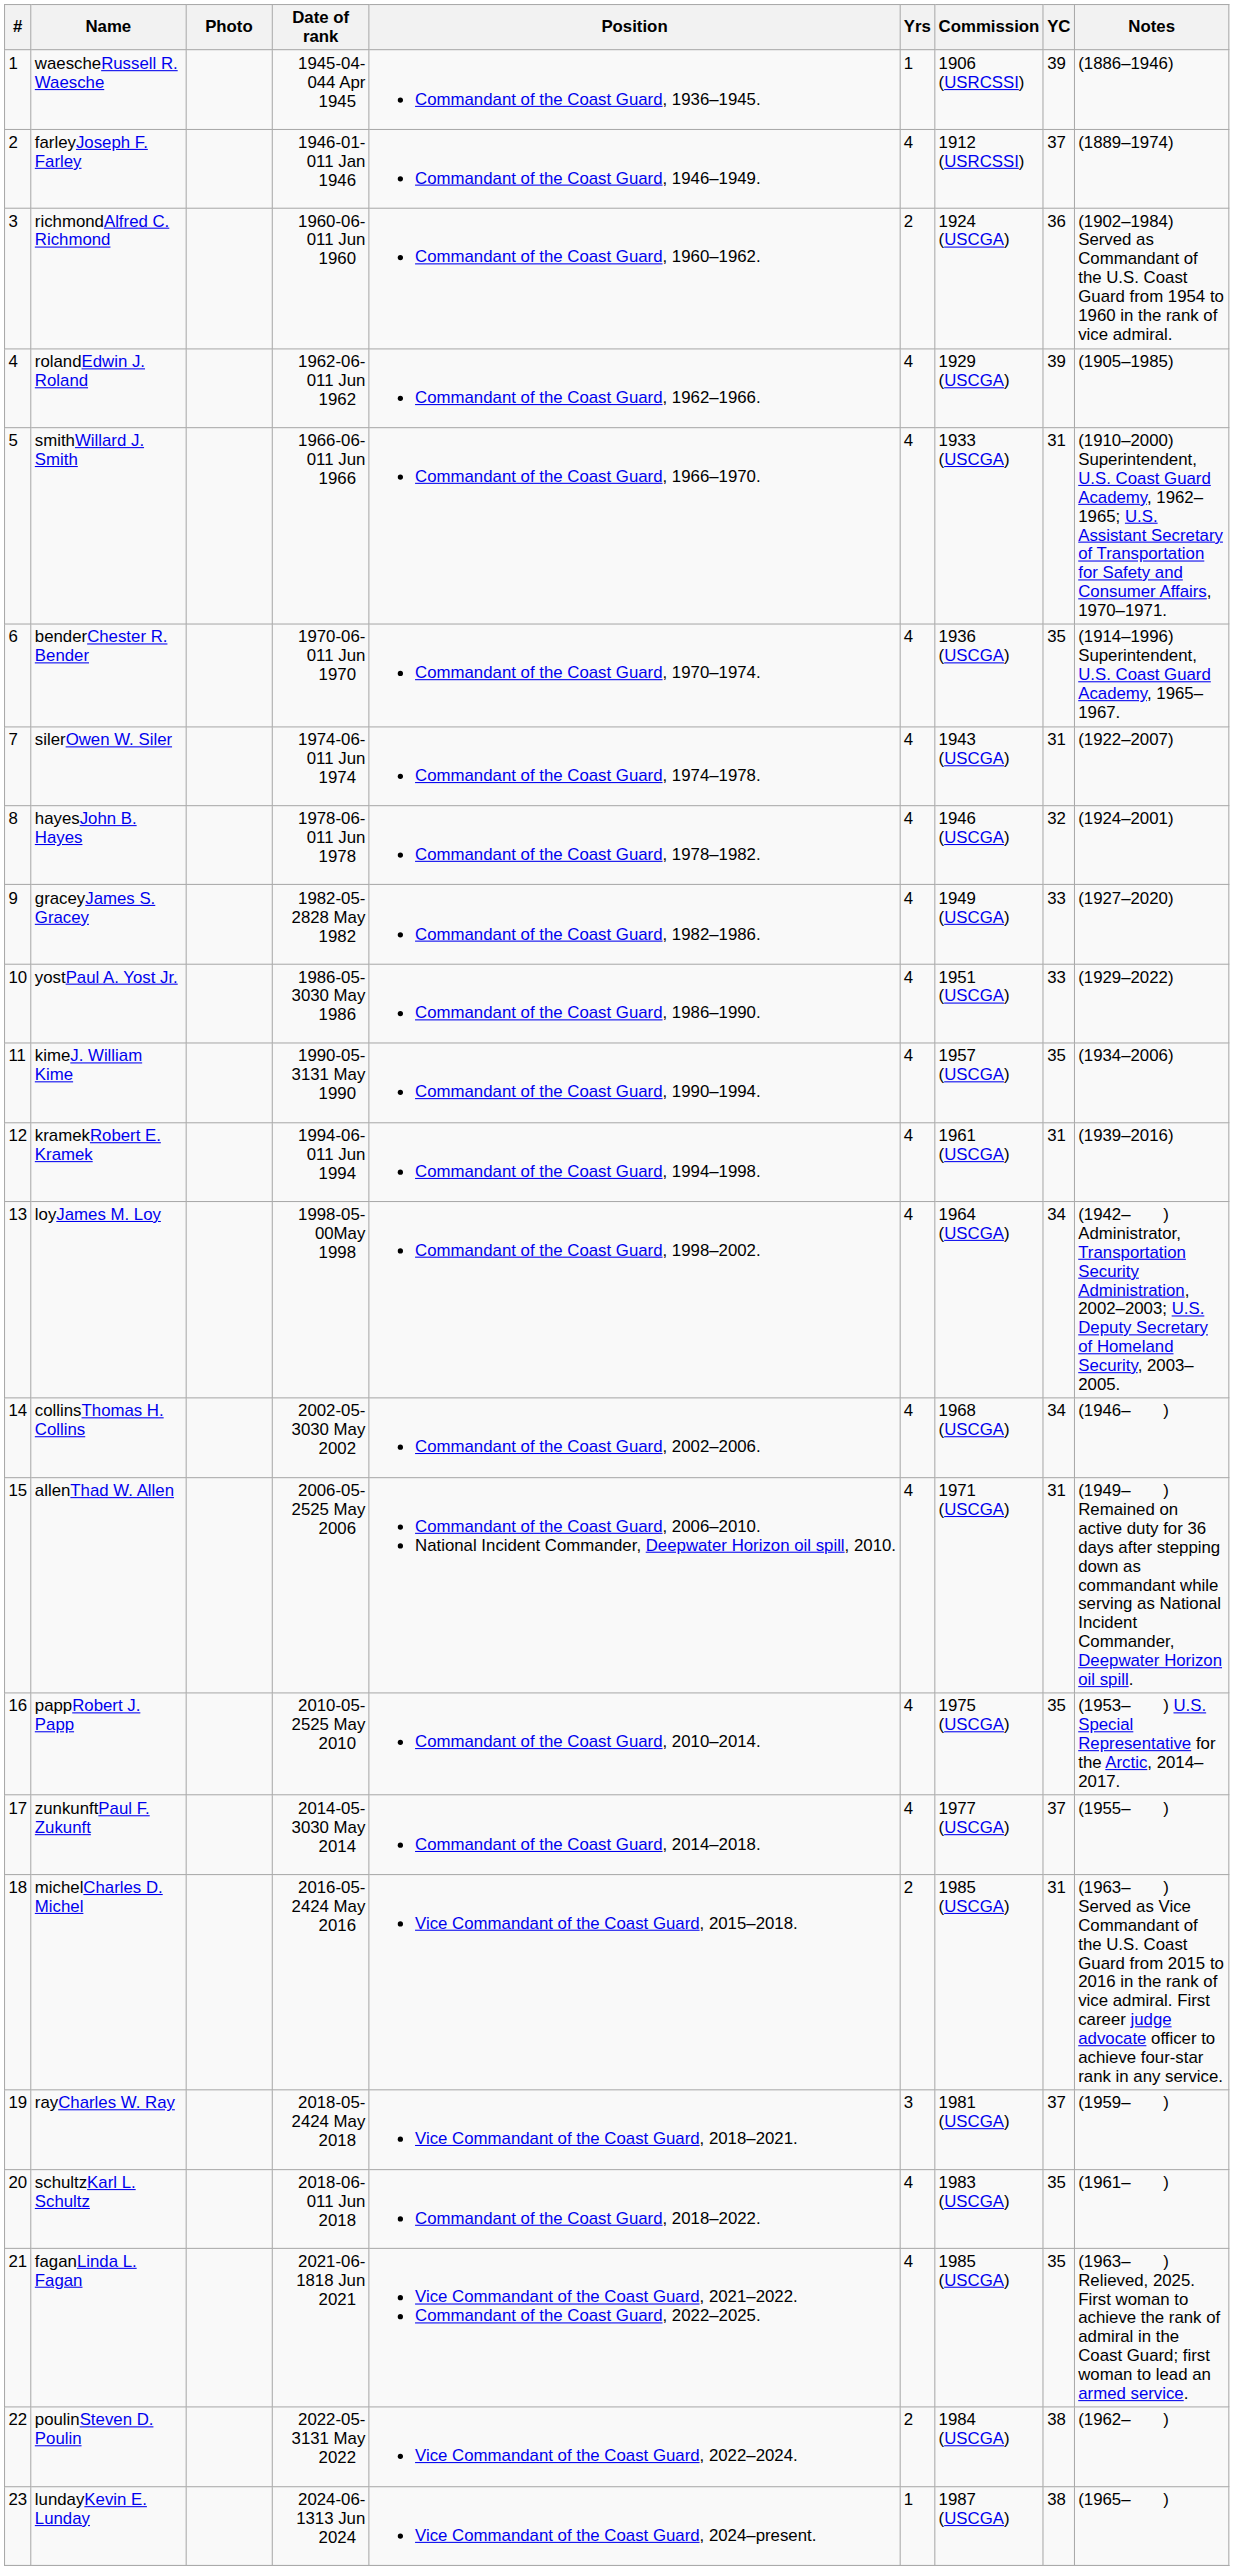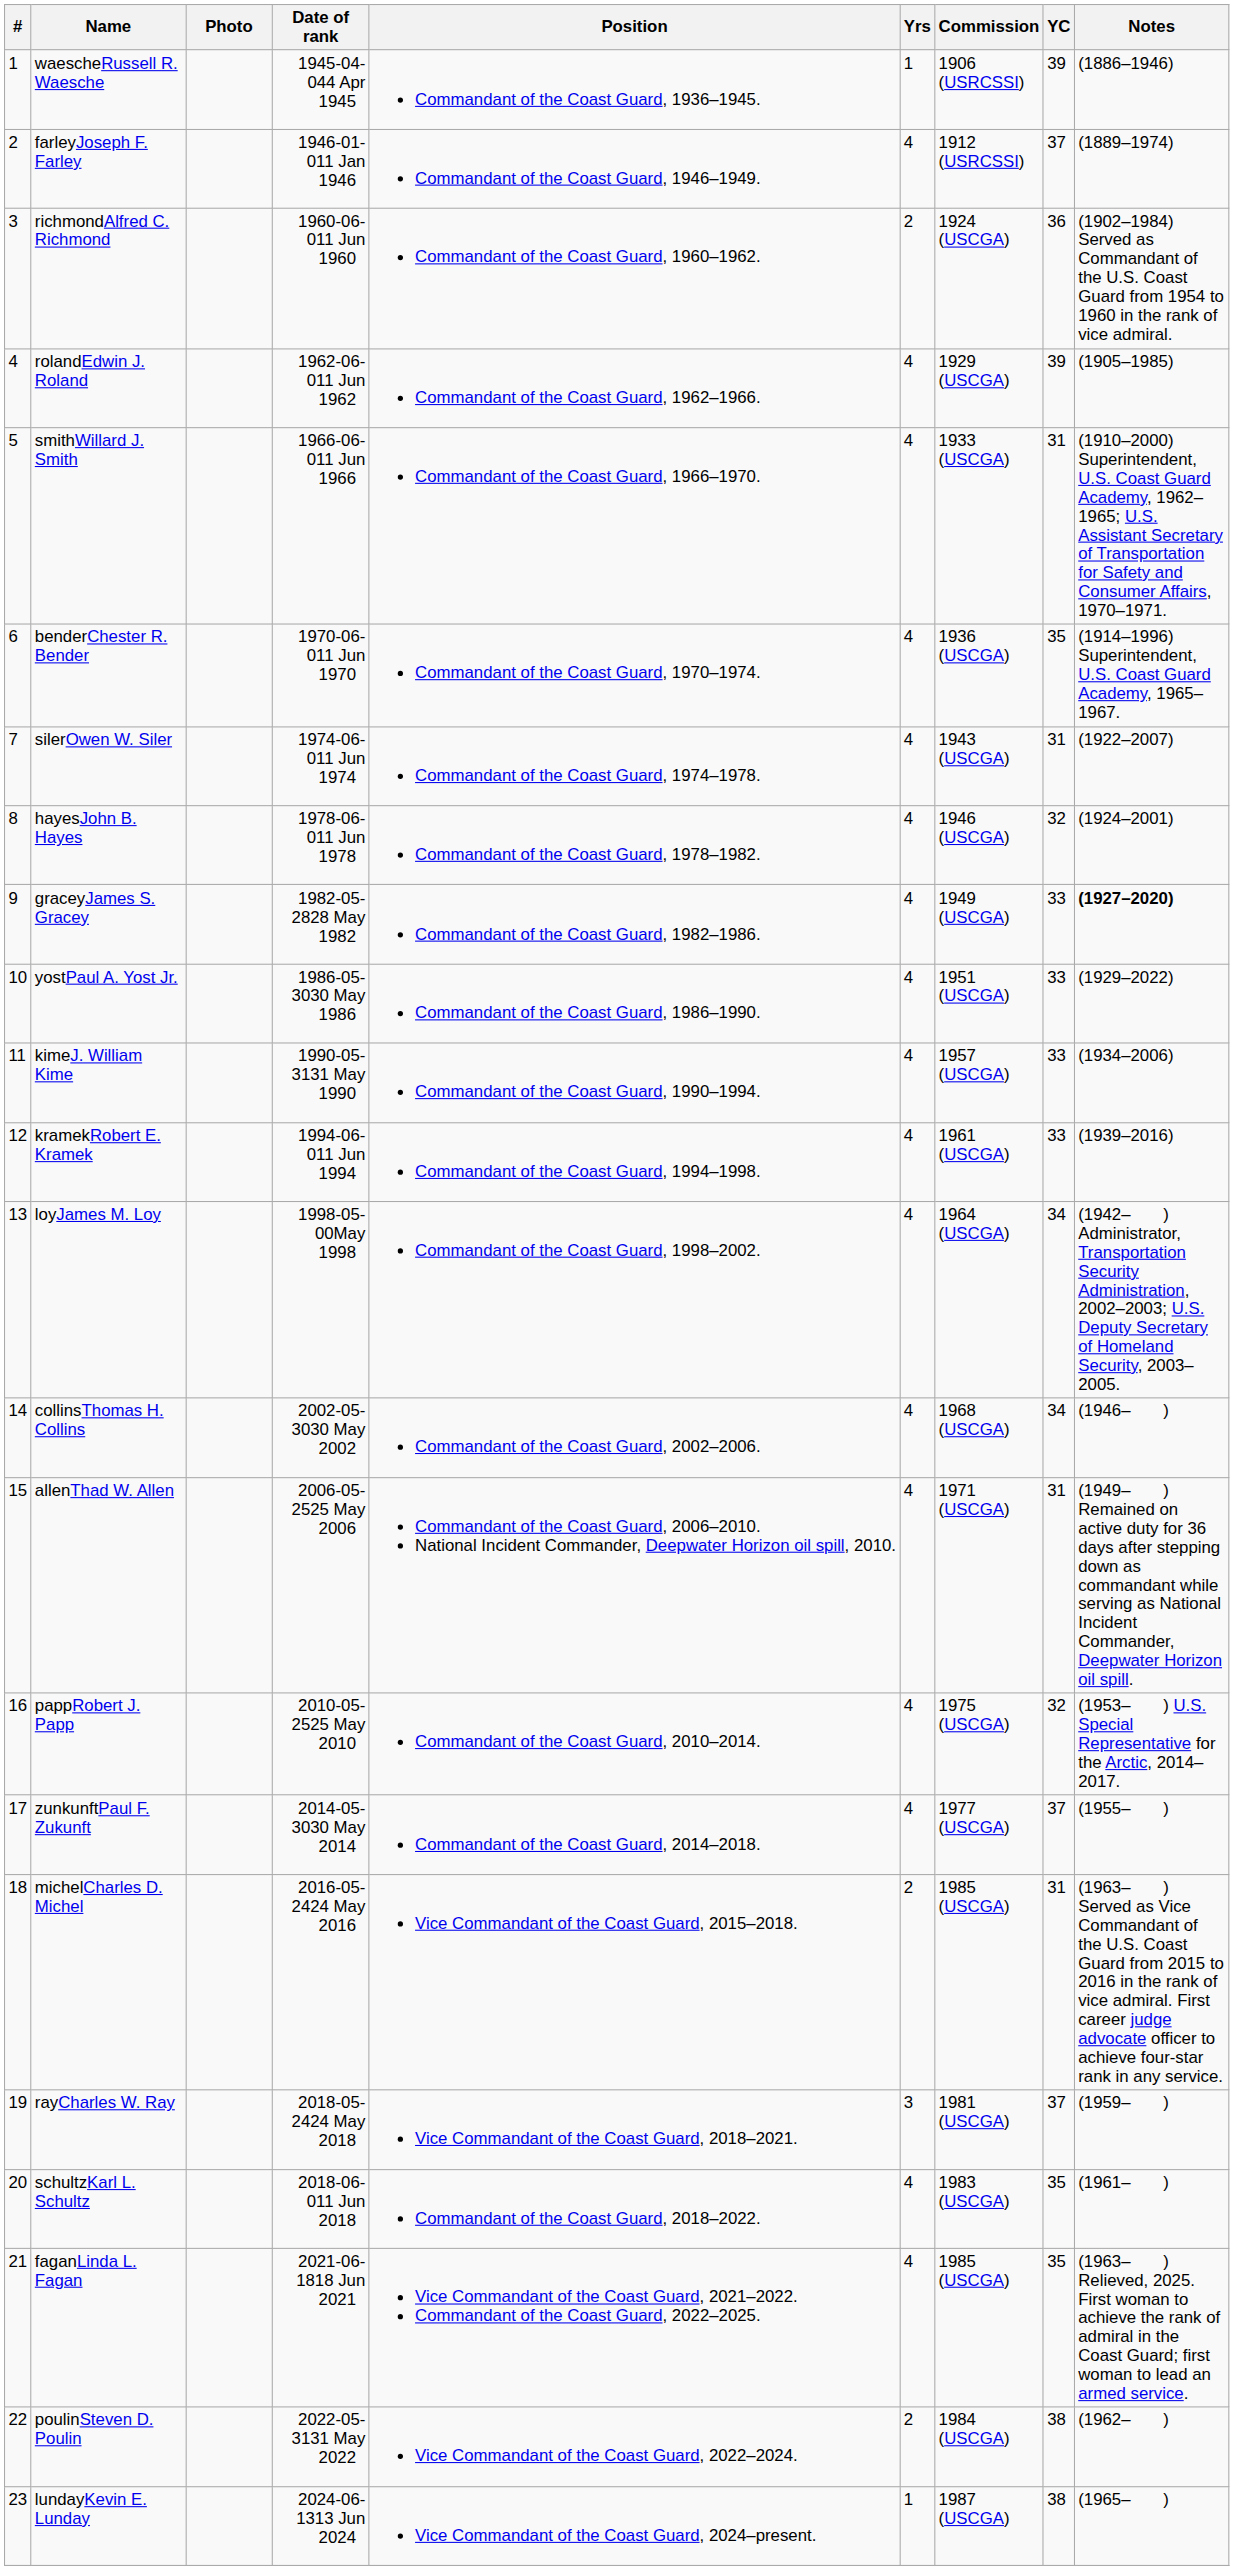 <table class="wikitable sortable">
 <tr>
 <th class="unsortable">#</th>
 <th width=140>Name</th>
 <th width=75 class="unsortable">Photo</th>
 <th width=85>Date of rank</th>
 <th class="unsortable">Position</th>
 <th width=20>Yrs</th>
 <th width=85>Commission</th>
 <th width=20>YC</th>
 <th width=140 class="unsortable">Notes</th>
 </tr>
 <tr valign=top>
 <td>1</td>
 <td><span>waesche</span><a href='#'>Russell R. Waesche</a></td>
 <td></td>
 <td align="right"><span>1945-04-04</span>4 Apr 1945  </td>
 <td><br><ul><li><a href='#'>Commandant of the Coast Guard</a>, 1936–1945.</li></ul></td>
 <td>1</td>
 <td>1906 (<a href='#'>USRCSSI</a>)</td>
 <td>39</td>
 <td>(1886–1946)</td>
 </tr>
 <tr valign=top>
 <td>2</td>
 <td><span>farley</span><a href='#'>Joseph F. Farley</a></td>
 <td></td>
 <td align="right"><span>1946-01-01</span>1 Jan 1946  </td>
 <td><br><ul><li><a href='#'>Commandant of the Coast Guard</a>, 1946–1949.</li></ul></td>
 <td>4</td>
 <td>1912 (<a href='#'>USRCSSI</a>)</td>
 <td>37</td>
 <td>(1889–1974)</td>
 </tr>
 <tr valign=top>
 <td>3</td>
 <td><span>richmond</span><a href='#'>Alfred C. Richmond</a></td>
 <td></td>
 <td align="right"><span>1960-06-01</span>1 Jun 1960  </td>
 <td><br><ul><li><a href='#'>Commandant of the Coast Guard</a>, 1960–1962.</li></ul></td>
 <td>2</td>
 <td>1924 (<a href='#'>USCGA</a>)</td>
 <td>36</td>
 <td>(1902–1984) Served as Commandant of the U.S. Coast Guard from 1954 to 1960 in the rank of vice admiral.</td>
 </tr>
 <tr valign=top>
 <td>4</td>
 <td><span>roland</span><a href='#'>Edwin J. Roland</a></td>
 <td></td>
 <td align="right"><span>1962-06-01</span>1 Jun 1962  </td>
 <td><br><ul><li><a href='#'>Commandant of the Coast Guard</a>, 1962–1966.</li></ul></td>
 <td>4</td>
 <td>1929 (<a href='#'>USCGA</a>)</td>
 <td>39</td>
 <td>(1905–1985)</td>
 </tr>
 <tr valign=top>
 <td>5</td>
 <td><span>smith</span><a href='#'>Willard J. Smith</a></td>
 <td></td>
 <td align="right"><span>1966-06-01</span>1 Jun 1966  </td>
 <td><br><ul><li><a href='#'>Commandant of the Coast Guard</a>, 1966–1970.</li></ul></td>
 <td>4</td>
 <td>1933 (<a href='#'>USCGA</a>)</td>
 <td>31</td>
 <td>(1910–2000) Superintendent, <a href='#'>U.S. Coast Guard Academy</a>, 1962–1965; <a href='#'>U.S. Assistant Secretary of Transportation for Safety and Consumer Affairs</a>, 1970–1971.</td>
 </tr>
 <tr valign=top>
 <td>6</td>
 <td><span>bender</span><a href='#'>Chester R. Bender</a></td>
 <td></td>
 <td align="right"><span>1970-06-01</span>1 Jun 1970  </td>
 <td><br><ul><li><a href='#'>Commandant of the Coast Guard</a>, 1970–1974.</li></ul></td>
 <td>4</td>
 <td>1936 (<a href='#'>USCGA</a>)</td>
 <td>35</td>
 <td>(1914–1996) Superintendent, <a href='#'>U.S. Coast Guard Academy</a>, 1965–1967.</td>
 </tr>
 <tr valign=top>
 <td>7</td>
 <td><span>siler</span><a href='#'>Owen W. Siler</a></td>
 <td></td>
 <td align="right"><span>1974-06-01</span>1 Jun 1974  </td>
 <td><br><ul><li><a href='#'>Commandant of the Coast Guard</a>, 1974–1978.</li></ul></td>
 <td>4</td>
 <td>1943 (<a href='#'>USCGA</a>)</td>
 <td>31</td>
 <td>(1922–2007)</td>
 </tr>
 <tr valign=top>
 <td>8</td>
 <td><span>hayes</span><a href='#'>John B. Hayes</a></td>
 <td></td>
 <td align="right"><span>1978-06-01</span>1 Jun 1978  </td>
 <td><br><ul><li><a href='#'>Commandant of the Coast Guard</a>, 1978–1982.</li></ul></td>
 <td>4</td>
 <td>1946 (<a href='#'>USCGA</a>)</td>
 <td>32</td>
 <td>(1924–2001)</td>
 </tr>
 <tr valign=top>
 <td>9</td>
 <td><span>gracey</span><a href='#'>James S. Gracey</a></td>
 <td></td>
 <td align="right"><span>1982-05-28</span>28 May 1982  </td>
 <td><br><ul><li><a href='#'>Commandant of the Coast Guard</a>, 1982–1986.</li></ul></td>
 <td>4</td>
 <td>1949 (<a href='#'>USCGA</a>)</td>
 <td>33</td>
-<td>(1927–2020)</td>
+<td><strong>(1927–2020)</strong></td>
 </tr>
 <tr valign=top>
 <td>10</td>
 <td><span>yost</span><a href='#'>Paul A. Yost Jr.</a></td>
 <td></td>
 <td align="right"><span>1986-05-30</span>30 May 1986  </td>
 <td><br><ul><li><a href='#'>Commandant of the Coast Guard</a>, 1986–1990.</li></ul></td>
 <td>4</td>
 <td>1951 (<a href='#'>USCGA</a>)</td>
 <td>33</td>
 <td>(1929–2022)</td>
 </tr>
 <tr valign=top>
 <td>11</td>
 <td><span>kime</span><a href='#'>J. William Kime</a></td>
 <td></td>
 <td align="right"><span>1990-05-31</span>31 May 1990  </td>
 <td><br><ul><li><a href='#'>Commandant of the Coast Guard</a>, 1990–1994.</li></ul></td>
 <td>4</td>
 <td>1957 (<a href='#'>USCGA</a>)</td>
-<td>35</td>
+<td>33</td>
 <td>(1934–2006)</td>
 </tr>
 <tr valign=top>
 <td>12</td>
 <td><span>kramek</span><a href='#'>Robert E. Kramek</a></td>
 <td></td>
 <td align="right"><span>1994-06-01</span>1 Jun 1994  </td>
 <td><br><ul><li><a href='#'>Commandant of the Coast Guard</a>, 1994–1998.</li></ul></td>
 <td>4</td>
 <td>1961 (<a href='#'>USCGA</a>)</td>
-<td>31</td>
+<td>33</td>
 <td>(1939–2016)</td>
 </tr>
 <tr valign=top>
 <td>13</td>
 <td><span>loy</span><a href='#'>James M. Loy</a></td>
 <td></td>
 <td align="right"><span>1998-05-00</span>May 1998  </td>
 <td><br><ul><li><a href='#'>Commandant of the Coast Guard</a>, 1998–2002.</li></ul></td>
 <td>4</td>
 <td>1964 (<a href='#'>USCGA</a>)</td>
 <td>34</td>
 <td>(1942–       ) Administrator, <a href='#'>Transportation Security Administration</a>, 2002–2003; <a href='#'>U.S. Deputy Secretary of Homeland Security</a>, 2003–2005.</td>
 </tr>
 <tr valign=top>
 <td>14</td>
 <td><span>collins</span><a href='#'>Thomas H. Collins</a></td>
 <td></td>
 <td align="right"><span>2002-05-30</span>30 May 2002  </td>
 <td><br><ul><li><a href='#'>Commandant of the Coast Guard</a>, 2002–2006.</li></ul></td>
 <td>4</td>
 <td>1968 (<a href='#'>USCGA</a>)</td>
 <td>34</td>
 <td>(1946–       )</td>
 </tr>
 <tr valign=top>
 <td>15</td>
 <td><span>allen</span><a href='#'>Thad W. Allen</a></td>
 <td></td>
 <td align="right"><span>2006-05-25</span>25 May 2006  </td>
 <td><br><ul><li><a href='#'>Commandant of the Coast Guard</a>, 2006–2010.</li><li>National Incident Commander, <a href='#'>Deepwater Horizon oil spill</a>, 2010.</li></ul></td>
 <td>4</td>
 <td>1971 (<a href='#'>USCGA</a>)</td>
 <td>31</td>
 <td>(1949–       ) Remained on active duty for 36 days after stepping down as commandant while serving as National Incident Commander, <a href='#'>Deepwater Horizon oil spill</a>.</td>
 </tr>
 <tr valign=top>
 <td>16</td>
 <td><span>papp</span><a href='#'>Robert J. Papp</a></td>
 <td></td>
 <td align="right"><span>2010-05-25</span>25 May 2010  </td>
 <td><br><ul><li><a href='#'>Commandant of the Coast Guard</a>, 2010–2014.</li></ul></td>
 <td>4</td>
 <td>1975 (<a href='#'>USCGA</a>)</td>
-<td>35</td>
+<td>32</td>
 <td>(1953–       ) <a href='#'>U.S. Special Representative</a> for the <a href='#'>Arctic</a>, 2014–2017.</td>
 </tr>
 <tr valign=top>
 <td>17</td>
 <td><span>zunkunft</span><a href='#'>Paul F. Zukunft</a></td>
 <td></td>
 <td align="right"><span>2014-05-30</span>30 May 2014  </td>
 <td><br><ul><li><a href='#'>Commandant of the Coast Guard</a>, 2014–2018.</li></ul></td>
 <td>4</td>
 <td>1977 (<a href='#'>USCGA</a>)</td>
 <td>37</td>
 <td>(1955–       )</td>
 </tr>
 <tr valign=top>
 <td>18</td>
 <td><span>michel</span><a href='#'>Charles D. Michel</a></td>
 <td></td>
 <td align="right"><span>2016-05-24</span>24 May 2016  </td>
 <td><br><ul><li><a href='#'>Vice Commandant of the Coast Guard</a>, 2015–2018.</li></ul></td>
 <td>2</td>
 <td>1985 (<a href='#'>USCGA</a>)</td>
 <td>31</td>
 <td>(1963–       ) Served as Vice Commandant of the U.S. Coast Guard from 2015 to 2016 in the rank of vice admiral. First career <a href='#'>judge advocate</a> officer to achieve four-star rank in any service.</td>
 </tr>
 <tr valign=top>
 <td>19</td>
 <td><span>ray</span><a href='#'>Charles W. Ray</a></td>
 <td></td>
 <td align="right"><span>2018-05-24</span>24 May 2018  </td>
 <td><br><ul><li><a href='#'>Vice Commandant of the Coast Guard</a>, 2018–2021.</li></ul></td>
 <td>3</td>
 <td>1981 (<a href='#'>USCGA</a>)</td>
 <td>37</td>
 <td>(1959–       )</td>
 </tr>
 <tr valign=top>
 <td>20</td>
 <td><span>schultz</span><a href='#'>Karl L. Schultz</a></td>
 <td></td>
 <td align="right"><span>2018-06-01</span>1 Jun 2018  </td>
 <td><br><ul><li><a href='#'>Commandant of the Coast Guard</a>, 2018–2022.</li></ul></td>
 <td>4</td>
 <td>1983 (<a href='#'>USCGA</a>)</td>
 <td>35</td>
 <td>(1961–       )</td>
 </tr>
 <tr valign=top>
 <td>21</td>
 <td><span>fagan</span><a href='#'>Linda L. Fagan</a></td>
 <td></td>
 <td align="right"><span>2021-06-18</span>18 Jun 2021  </td>
 <td><br><ul><li><a href='#'>Vice Commandant of the Coast Guard</a>, 2021–2022.</li><li><a href='#'>Commandant of the Coast Guard</a>, 2022–2025.</li></ul></td>
 <td>4</td>
 <td>1985 (<a href='#'>USCGA</a>)</td>
 <td>35</td>
 <td>(1963–       ) Relieved, 2025. First woman to achieve the rank of admiral in the Coast Guard; first woman to lead an <a href='#'>armed service</a>.</td>
 </tr>
 <tr valign=top>
 <td>22</td>
 <td><span>poulin</span><a href='#'>Steven D. Poulin</a></td>
 <td></td>
 <td align="right"><span>2022-05-31</span>31 May 2022  </td>
 <td><br><ul><li><a href='#'>Vice Commandant of the Coast Guard</a>, 2022–2024.</li></ul></td>
 <td>2</td>
 <td>1984 (<a href='#'>USCGA</a>)</td>
 <td>38</td>
 <td>(1962–       )</td>
 </tr>
 <tr valign=top>
 <td>23</td>
 <td><span>lunday</span><a href='#'>Kevin E. Lunday</a></td>
 <td></td>
 <td align="right"><span>2024-06-13</span>13 Jun 2024  </td>
 <td><br><ul><li><a href='#'>Vice Commandant of the Coast Guard</a>, 2024–present.</li></ul></td>
 <td>1</td>
 <td>1987 (<a href='#'>USCGA</a>)</td>
 <td>38</td>
 <td>(1965–       )</td>
 </tr>
 <tr>
 </tr>
 </table>
